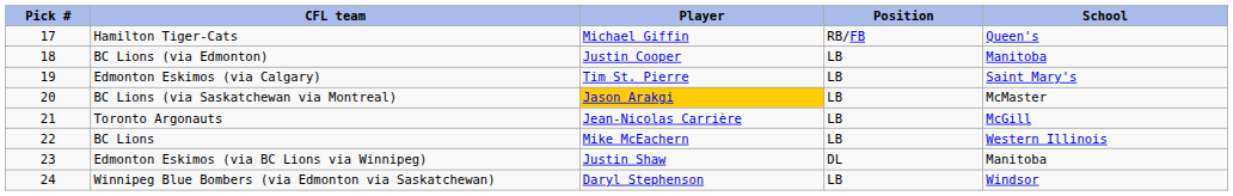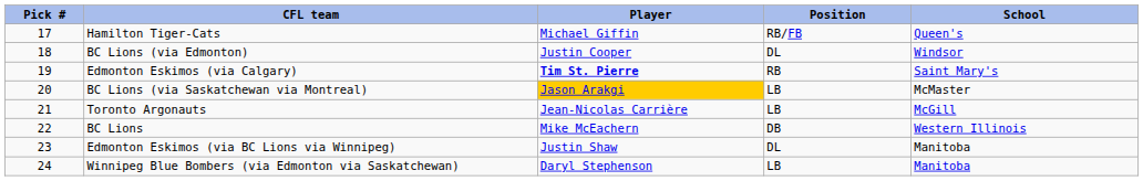 <table class="wikitable" style="width: 100%">
 <tr>
 <th style="background:#A8BDEC;" width=7%>Pick #</th>
 <th width=40% style="background:#A8BDEC;">CFL team</th>
 <th width=20% style="background:#A8BDEC;">Player</th>
 <th width=13% style="background:#A8BDEC;">Position</th>
 <th width=20% style="background:#A8BDEC;">School</th>
 </tr>
 <tr>
 <td align=center>17</td>
 <td>Hamilton Tiger-Cats</td>
 <td><a href='#'>Michael Giffin</a></td>
 <td>RB/<a href='#'>FB</a></td>
 <td><a href='#'>Queen's</a></td>
 </tr>
 <tr>
 <td align=center>18</td>
 <td>BC Lions (via Edmonton)</td>
 <td><a href='#'>Justin Cooper</a></td>
-<td>LB</td>
-<td><a href='#'>Manitoba</a></td>
+<td>DL</td>
+<td><a href='#'>Windsor</a></td>
 </tr>
 <tr>
 <td align=center>19</td>
 <td>Edmonton Eskimos (via Calgary)</td>
-<td><a href='#'>Tim St. Pierre</a></td>
-<td>LB</td>
+<td><strong><a href='#'>Tim St. Pierre</a></strong></td>
+<td>RB</td>
 <td><a href='#'>Saint Mary's</a></td>
 </tr>
 <tr>
 <td align=center>20</td>
 <td>BC Lions (via Saskatchewan via Montreal)</td>
 <td bgcolor="#FFCC00"><a href='#'>Jason Arakgi</a></td>
 <td>LB</td>
 <td>McMaster</td>
 </tr>
 <tr>
 <td align=center>21</td>
 <td>Toronto Argonauts</td>
 <td><a href='#'>Jean-Nicolas Carrière</a></td>
 <td>LB</td>
 <td><a href='#'>McGill</a></td>
 </tr>
 <tr>
 <td align=center>22</td>
 <td>BC Lions</td>
 <td><a href='#'>Mike McEachern</a></td>
-<td>LB</td>
+<td>DB</td>
 <td><a href='#'>Western Illinois</a></td>
 </tr>
 <tr>
 <td align=center>23</td>
 <td>Edmonton Eskimos (via BC Lions via Winnipeg)</td>
 <td><a href='#'>Justin Shaw</a></td>
 <td>DL</td>
 <td>Manitoba</td>
 </tr>
 <tr>
 <td align=center>24</td>
 <td>Winnipeg Blue Bombers (via Edmonton via Saskatchewan)</td>
 <td><a href='#'>Daryl Stephenson</a></td>
 <td>LB</td>
-<td><a href='#'>Windsor</a></td>
+<td><a href='#'>Manitoba</a></td>
 </tr>
 </table>
